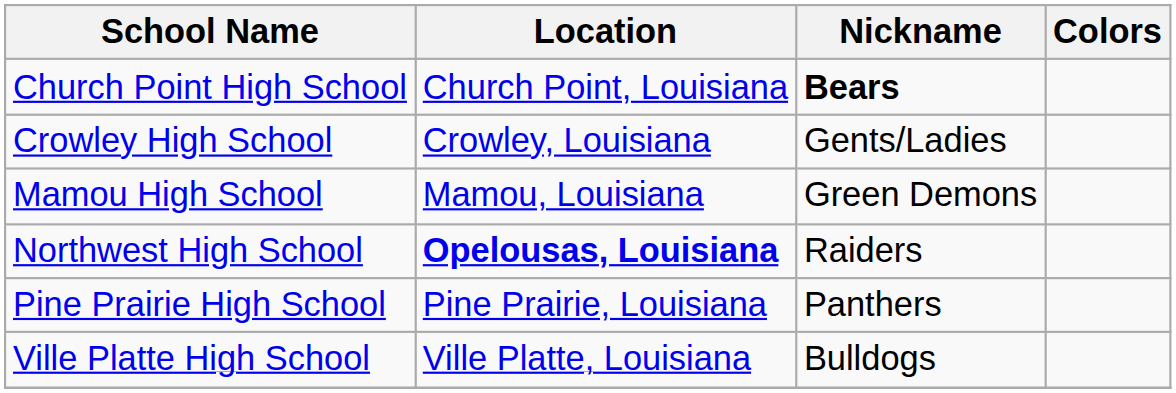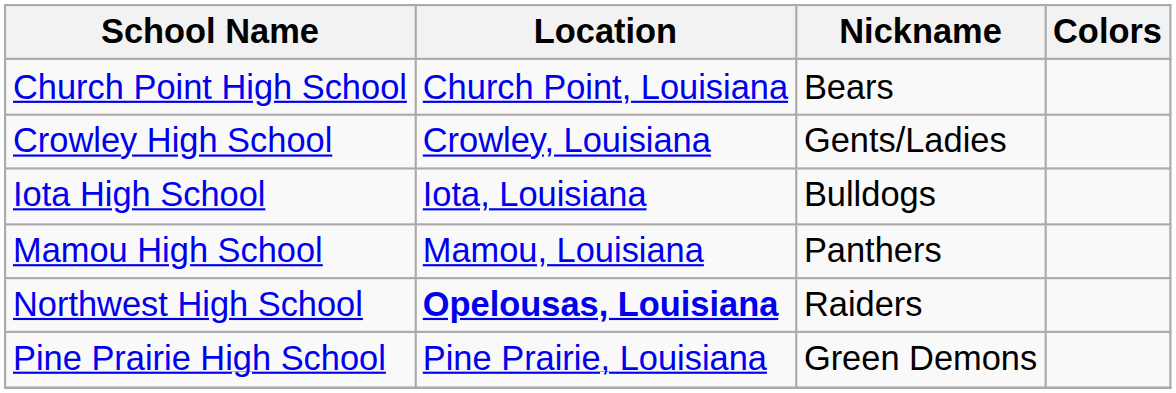 <table class="wikitable">
 <tr>
 <th>School Name</th>
 <th>Location</th>
 <th>Nickname</th>
 <th>Colors</th>
 </tr>
 <tr>
 <td><a href='#'>Church Point High School</a></td>
 <td><a href='#'>Church Point, Louisiana</a></td>
-<td><strong>Bears</strong></td>
+<td>Bears</td>
 <td> </td>
 </tr>
 <tr>
 <td><a href='#'>Crowley High School</a></td>
 <td><a href='#'>Crowley, Louisiana</a></td>
 <td>Gents/Ladies</td>
 <td> </td>
 </tr>
 <tr>
+<td><a href='#'>Iota High School</a></td>
+<td><a href='#'>Iota, Louisiana</a></td>
+<td>Bulldogs</td>
+<td> </td>
+</tr>
+<tr>
 <td><a href='#'>Mamou High School</a></td>
 <td><a href='#'>Mamou, Louisiana</a></td>
-<td>Green Demons</td>
+<td>Panthers</td>
 <td> </td>
 </tr>
 <tr>
 <td><a href='#'>Northwest High School</a></td>
 <td><strong><a href='#'>Opelousas, Louisiana</a></strong></td>
 <td>Raiders</td>
 <td> </td>
 </tr>
 <tr>
 <td><a href='#'>Pine Prairie High School</a></td>
 <td><a href='#'>Pine Prairie, Louisiana</a></td>
-<td>Panthers</td>
-<td> </td>
-</tr>
-<tr>
-<td><a href='#'>Ville Platte High School</a></td>
-<td><a href='#'>Ville Platte, Louisiana</a></td>
-<td>Bulldogs</td>
+<td>Green Demons</td>
 <td> </td>
 </tr>
 <tr>
 </tr>
 </table>
